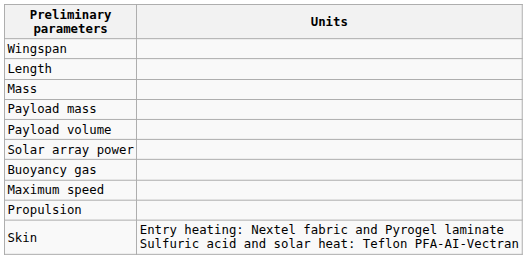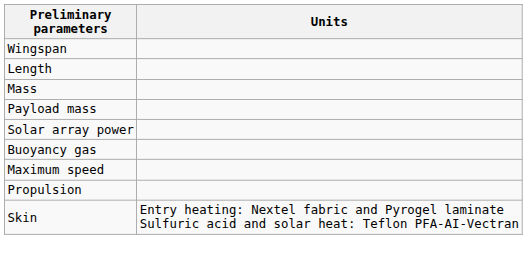 <table class="wikitable floatright">
 <tr>
 <th>Preliminary<br>parameters</th>
 <th>Units</th>
 </tr>
 <tr>
 <td>Wingspan</td>
 <td></td>
 </tr>
 <tr>
 <td>Length</td>
 <td></td>
 </tr>
 <tr>
 <td>Mass</td>
 <td></td>
 </tr>
 <tr>
 <td>Payload mass</td>
-<td></td>
-</tr>
-<tr>
-<td>Payload volume</td>
 <td></td>
 </tr>
 <tr>
 <td>Solar array power</td>
 <td></td>
 </tr>
 <tr>
 <td>Buoyancy gas</td>
 <td></td>
 </tr>
 <tr>
 <td>Maximum speed</td>
 <td></td>
 </tr>
 <tr>
 <td>Propulsion</td>
 <td></td>
 </tr>
 <tr>
 <td>Skin</td>
 <td>Entry heating: Nextel fabric and Pyrogel laminate<br>Sulfuric acid and solar heat: Teflon PFA-AI-Vectran</td>
 </tr>
 </table>
